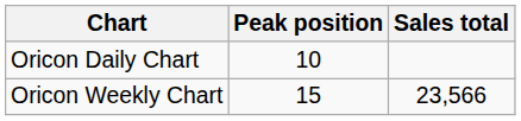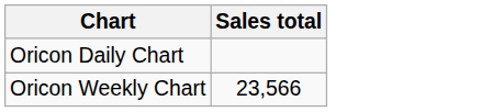 <table class="wikitable">
 <tr>
 <th>Chart</th>
-<th>Peak position</th>
 <th>Sales total</th>
 </tr>
 <tr>
 <td>Oricon Daily Chart</td>
-<td align="center">10</td>
 <td></td>
 </tr>
 <tr>
 <td>Oricon Weekly Chart</td>
-<td align="center">15</td>
 <td align="center">23,566</td>
 </tr>
 </table>
